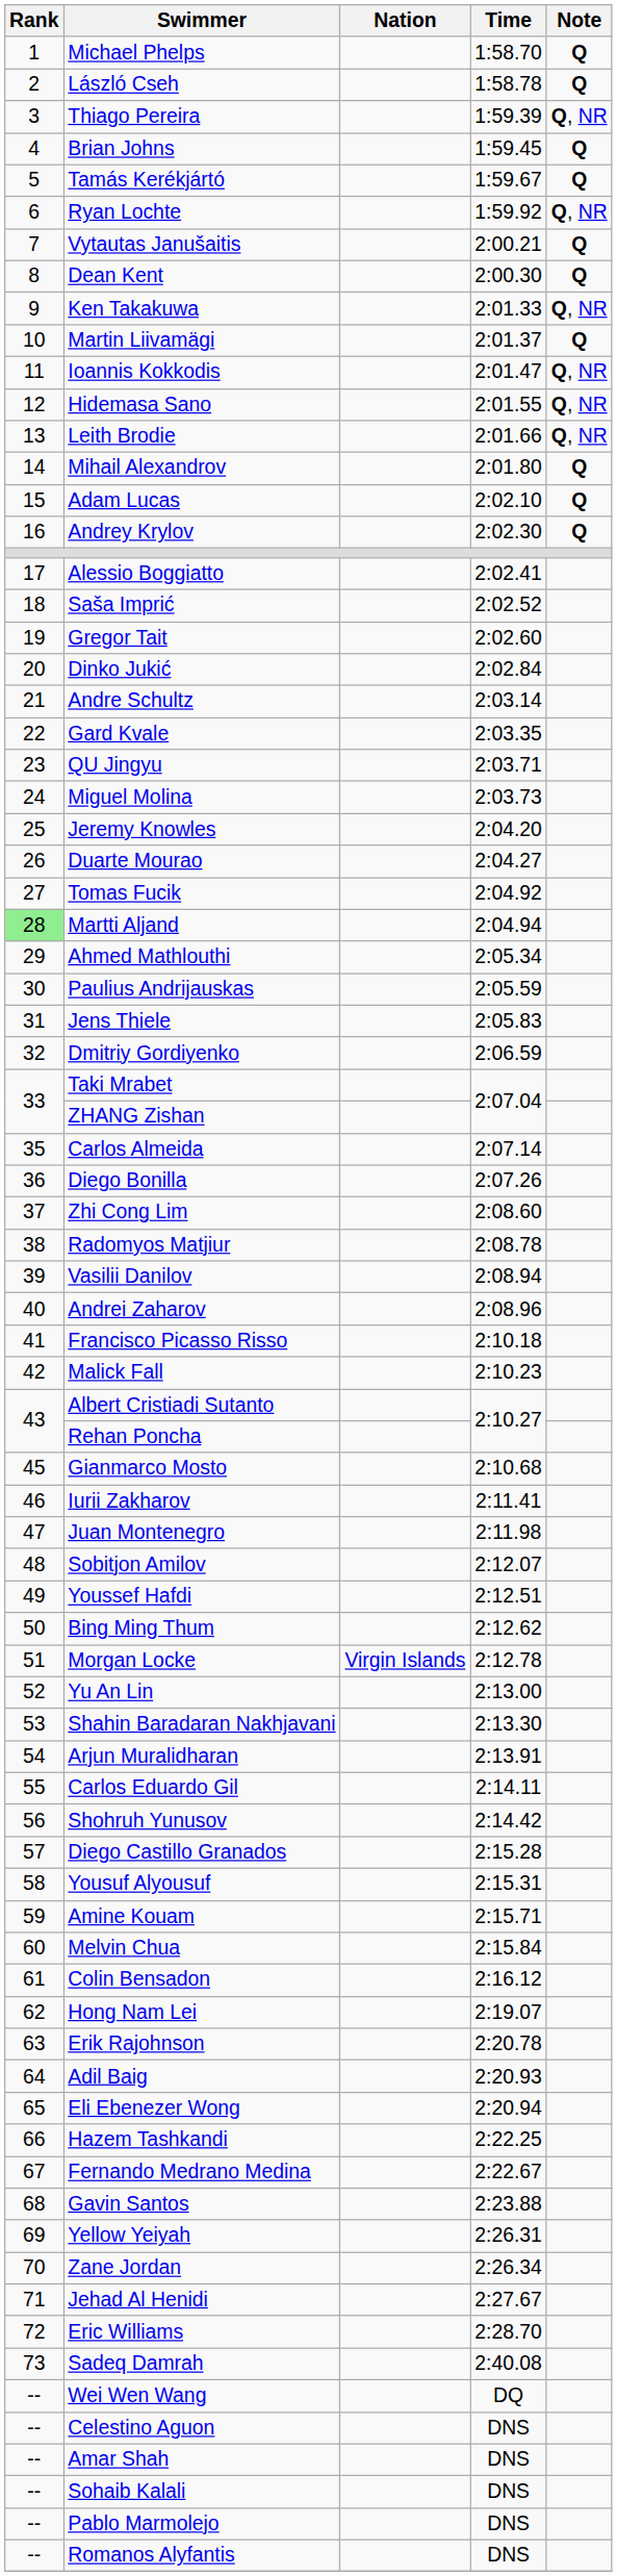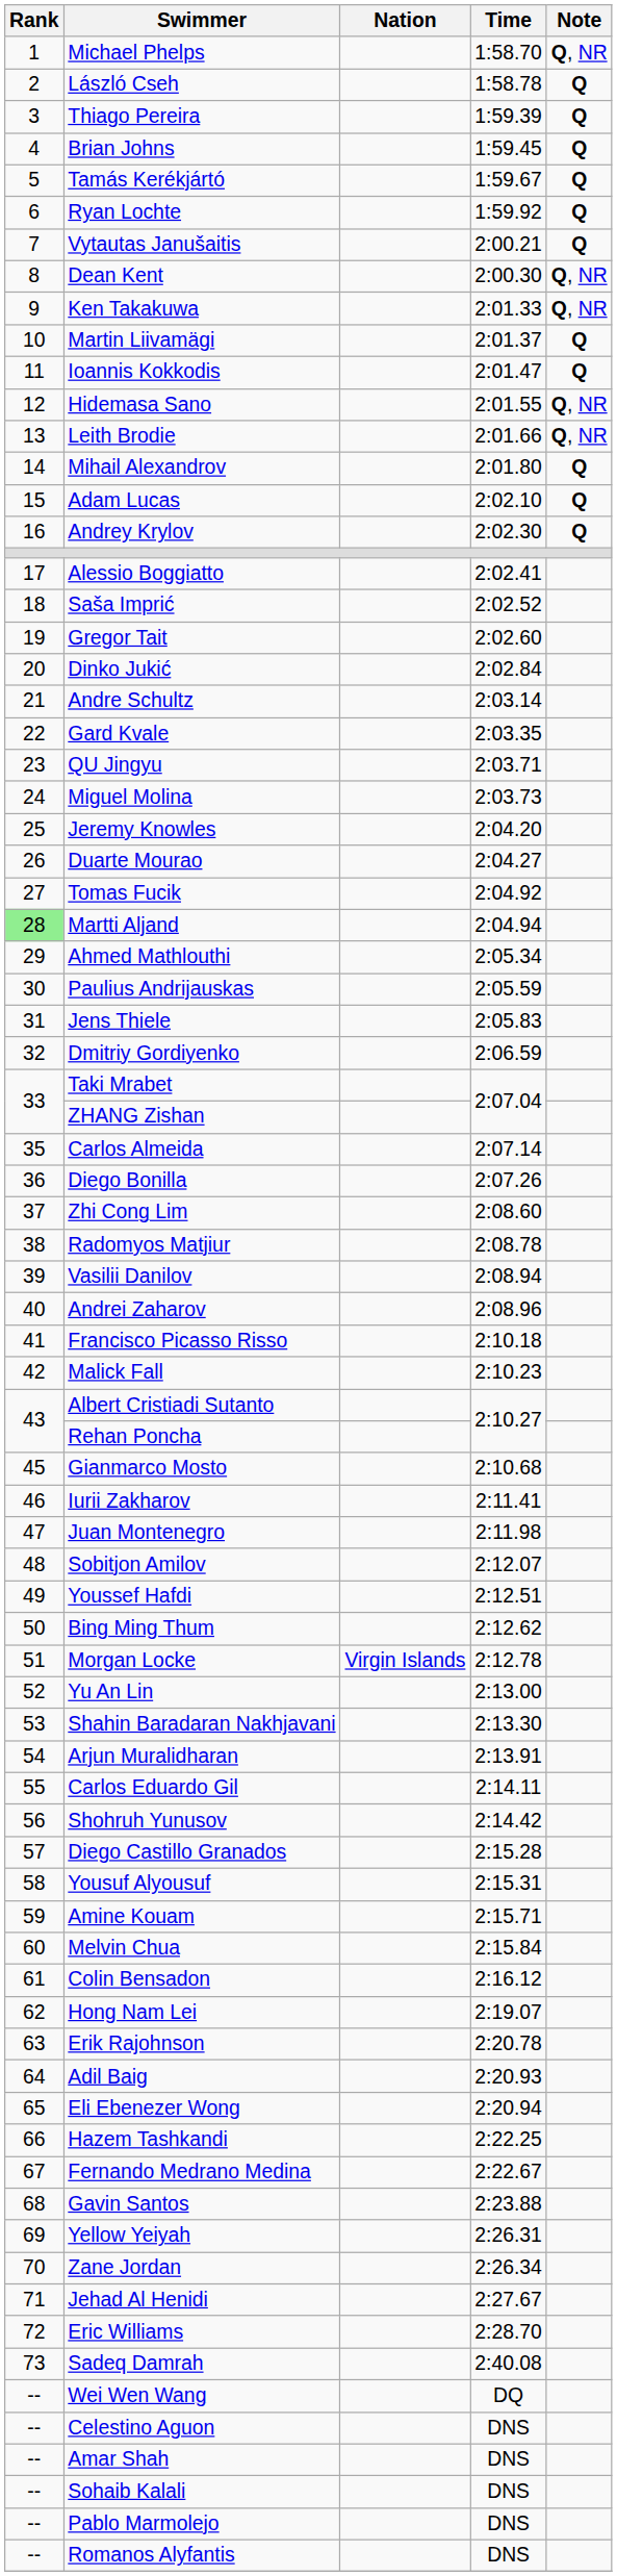 <table class="wikitable" style="text-align:center">
 <tr>
 <th>Rank</th>
 <th>Swimmer</th>
 <th>Nation</th>
 <th>Time</th>
 <th>Note</th>
 </tr>
 <tr>
 <td>1</td>
 <td align=left><a href='#'>Michael Phelps</a></td>
 <td align=left></td>
 <td>1:58.70</td>
-<td><strong>Q</strong></td>
+<td><strong>Q</strong>, <a href='#'>NR</a></td>
 </tr>
 <tr>
 <td>2</td>
 <td align=left><a href='#'>László Cseh</a></td>
 <td align=left></td>
 <td>1:58.78</td>
 <td><strong>Q</strong></td>
 </tr>
 <tr>
 <td>3</td>
 <td align=left><a href='#'>Thiago Pereira</a></td>
 <td align=left></td>
 <td>1:59.39</td>
-<td><strong>Q</strong>, <a href='#'>NR</a></td>
+<td><strong>Q</strong></td>
 </tr>
 <tr>
 <td>4</td>
 <td align=left><a href='#'>Brian Johns</a></td>
 <td align=left></td>
 <td>1:59.45</td>
 <td><strong>Q</strong></td>
 </tr>
 <tr>
 <td>5</td>
 <td align=left><a href='#'>Tamás Kerékjártó</a></td>
 <td align=left></td>
 <td>1:59.67</td>
 <td><strong>Q</strong></td>
 </tr>
 <tr>
 <td>6</td>
 <td align=left><a href='#'>Ryan Lochte</a></td>
 <td align=left></td>
 <td>1:59.92</td>
-<td><strong>Q</strong>, <a href='#'>NR</a></td>
+<td><strong>Q</strong></td>
 </tr>
 <tr>
 <td>7</td>
 <td align=left><a href='#'>Vytautas Janušaitis</a></td>
 <td align=left></td>
 <td>2:00.21</td>
 <td><strong>Q</strong></td>
 </tr>
 <tr>
 <td>8</td>
 <td align=left><a href='#'>Dean Kent</a></td>
 <td align=left></td>
 <td>2:00.30</td>
-<td><strong>Q</strong></td>
+<td><strong>Q</strong>, <a href='#'>NR</a></td>
 </tr>
 <tr>
 <td>9</td>
 <td align=left><a href='#'>Ken Takakuwa</a></td>
 <td align=left></td>
 <td>2:01.33</td>
 <td><strong>Q</strong>, <a href='#'>NR</a></td>
 </tr>
 <tr>
 <td>10</td>
 <td align=left><a href='#'>Martin Liivamägi</a></td>
 <td align=left></td>
 <td>2:01.37</td>
 <td><strong>Q</strong></td>
 </tr>
 <tr>
 <td>11</td>
 <td align=left><a href='#'>Ioannis Kokkodis</a></td>
 <td align=left></td>
 <td>2:01.47</td>
-<td><strong>Q</strong>, <a href='#'>NR</a></td>
+<td><strong>Q</strong></td>
 </tr>
 <tr>
 <td>12</td>
 <td align=left><a href='#'>Hidemasa Sano</a></td>
 <td align=left></td>
 <td>2:01.55</td>
 <td><strong>Q</strong>, <a href='#'>NR</a></td>
 </tr>
 <tr>
 <td>13</td>
 <td align=left><a href='#'>Leith Brodie</a></td>
 <td align=left></td>
 <td>2:01.66</td>
 <td><strong>Q</strong>, <a href='#'>NR</a></td>
 </tr>
 <tr>
 <td>14</td>
 <td align=left><a href='#'>Mihail Alexandrov</a></td>
 <td align=left></td>
 <td>2:01.80</td>
 <td><strong>Q</strong></td>
 </tr>
 <tr>
 <td>15</td>
 <td align=left><a href='#'>Adam Lucas</a></td>
 <td align=left></td>
 <td>2:02.10</td>
 <td><strong>Q</strong></td>
 </tr>
 <tr>
 <td>16</td>
 <td align=left><a href='#'>Andrey Krylov</a></td>
 <td align=left></td>
 <td>2:02.30</td>
 <td><strong>Q</strong></td>
 </tr>
 <tr bgcolor=#DDDDDD>
 <td colspan=5></td>
 </tr>
 <tr>
 <td>17</td>
 <td align=left><a href='#'>Alessio Boggiatto</a></td>
 <td align=left></td>
 <td>2:02.41</td>
 <td></td>
 </tr>
 <tr>
 <td>18</td>
 <td align=left><a href='#'>Saša Imprić</a></td>
 <td align=left></td>
 <td>2:02.52</td>
 <td></td>
 </tr>
 <tr>
 <td>19</td>
 <td align=left><a href='#'>Gregor Tait</a></td>
 <td align=left></td>
 <td>2:02.60</td>
 <td></td>
 </tr>
 <tr>
 <td>20</td>
 <td align=left><a href='#'>Dinko Jukić</a></td>
 <td align=left></td>
 <td>2:02.84</td>
 <td></td>
 </tr>
 <tr>
 <td>21</td>
 <td align=left><a href='#'>Andre Schultz</a></td>
 <td align=left></td>
 <td>2:03.14</td>
 <td></td>
 </tr>
 <tr>
 <td>22</td>
 <td align=left><a href='#'>Gard Kvale</a></td>
 <td align=left></td>
 <td>2:03.35</td>
 <td></td>
 </tr>
 <tr>
 <td>23</td>
 <td align=left><a href='#'>QU Jingyu</a></td>
 <td align=left></td>
 <td>2:03.71</td>
 <td></td>
 </tr>
 <tr>
 <td>24</td>
 <td align=left><a href='#'>Miguel Molina</a></td>
 <td align=left></td>
 <td>2:03.73</td>
 <td></td>
 </tr>
 <tr>
 <td>25</td>
 <td align=left><a href='#'>Jeremy Knowles</a></td>
 <td align=left></td>
 <td>2:04.20</td>
 <td></td>
 </tr>
 <tr>
 <td>26</td>
 <td align=left><a href='#'>Duarte Mourao</a></td>
 <td align=left></td>
 <td>2:04.27</td>
 <td></td>
 </tr>
 <tr>
 <td>27</td>
 <td align=left><a href='#'>Tomas Fucik</a></td>
 <td align=left></td>
 <td>2:04.92</td>
 <td></td>
 </tr>
 <tr>
 <td style="background: lightgreen;">28</td>
 <td align=left><a href='#'>Martti Aljand</a></td>
 <td align=left></td>
 <td>2:04.94</td>
 <td></td>
 </tr>
 <tr>
 <td>29</td>
 <td align=left><a href='#'>Ahmed Mathlouthi</a></td>
 <td align=left></td>
 <td>2:05.34</td>
 <td></td>
 </tr>
 <tr>
 <td>30</td>
 <td align=left><a href='#'>Paulius Andrijauskas</a></td>
 <td align=left></td>
 <td>2:05.59</td>
 <td></td>
 </tr>
 <tr>
 <td>31</td>
 <td align=left><a href='#'>Jens Thiele</a></td>
 <td align=left></td>
 <td>2:05.83</td>
 <td></td>
 </tr>
 <tr>
 <td>32</td>
 <td align=left><a href='#'>Dmitriy Gordiyenko</a></td>
 <td align=left></td>
 <td>2:06.59</td>
 <td></td>
 </tr>
 <tr>
 <td rowspan=2>33</td>
 <td align=left><a href='#'>Taki Mrabet</a></td>
 <td align=left></td>
 <td rowspan=2>2:07.04</td>
 <td></td>
 </tr>
 <tr>
 <td align=left><a href='#'>ZHANG Zishan</a></td>
 <td align=left></td>
 <td></td>
 </tr>
 <tr>
 <td>35</td>
 <td align=left><a href='#'>Carlos Almeida</a></td>
 <td align=left></td>
 <td>2:07.14</td>
 <td></td>
 </tr>
 <tr>
 <td>36</td>
 <td align=left><a href='#'>Diego Bonilla</a></td>
 <td align=left></td>
 <td>2:07.26</td>
 <td></td>
 </tr>
 <tr>
 <td>37</td>
 <td align=left><a href='#'>Zhi Cong Lim</a></td>
 <td align=left></td>
 <td>2:08.60</td>
 <td></td>
 </tr>
 <tr>
 <td>38</td>
 <td align=left><a href='#'>Radomyos Matjiur</a></td>
 <td align=left></td>
 <td>2:08.78</td>
 <td></td>
 </tr>
 <tr>
 <td>39</td>
 <td align=left><a href='#'>Vasilii Danilov</a></td>
 <td align=left></td>
 <td>2:08.94</td>
 <td></td>
 </tr>
 <tr>
 <td>40</td>
 <td align=left><a href='#'>Andrei Zaharov</a></td>
 <td align=left></td>
 <td>2:08.96</td>
 <td></td>
 </tr>
 <tr>
 <td>41</td>
 <td align=left><a href='#'>Francisco Picasso Risso</a></td>
 <td align=left></td>
 <td>2:10.18</td>
 <td></td>
 </tr>
 <tr>
 <td>42</td>
 <td align=left><a href='#'>Malick Fall</a></td>
 <td align=left></td>
 <td>2:10.23</td>
 <td></td>
 </tr>
 <tr>
 <td rowspan=2>43</td>
 <td align=left><a href='#'>Albert Cristiadi Sutanto</a></td>
 <td align=left></td>
 <td rowspan=2>2:10.27</td>
 <td></td>
 </tr>
 <tr>
 <td align=left><a href='#'>Rehan Poncha</a></td>
 <td align=left></td>
 <td></td>
 </tr>
 <tr>
 <td>45</td>
 <td align=left><a href='#'>Gianmarco Mosto</a></td>
 <td align=left></td>
 <td>2:10.68</td>
 <td></td>
 </tr>
 <tr>
 <td>46</td>
 <td align=left><a href='#'>Iurii Zakharov</a></td>
 <td align=left></td>
 <td>2:11.41</td>
 <td></td>
 </tr>
 <tr>
 <td>47</td>
 <td align=left><a href='#'>Juan Montenegro</a></td>
 <td align=left></td>
 <td>2:11.98</td>
 <td></td>
 </tr>
 <tr>
 <td>48</td>
 <td align=left><a href='#'>Sobitjon Amilov</a></td>
 <td align=left></td>
 <td>2:12.07</td>
 <td></td>
 </tr>
 <tr>
 <td>49</td>
 <td align=left><a href='#'>Youssef Hafdi</a></td>
 <td align=left></td>
 <td>2:12.51</td>
 <td></td>
 </tr>
 <tr>
 <td>50</td>
 <td align=left><a href='#'>Bing Ming Thum</a></td>
 <td align=left></td>
 <td>2:12.62</td>
 <td></td>
 </tr>
 <tr>
 <td>51</td>
 <td align=left><a href='#'>Morgan Locke</a></td>
 <td align=left> <a href='#'>Virgin Islands</a></td>
 <td>2:12.78</td>
 <td></td>
 </tr>
 <tr>
 <td>52</td>
 <td align=left><a href='#'>Yu An Lin</a></td>
 <td align=left></td>
 <td>2:13.00</td>
 <td></td>
 </tr>
 <tr>
 <td>53</td>
 <td align=left><a href='#'>Shahin Baradaran Nakhjavani</a></td>
 <td align=left></td>
 <td>2:13.30</td>
 <td></td>
 </tr>
 <tr>
 <td>54</td>
 <td align=left><a href='#'>Arjun Muralidharan</a></td>
 <td align=left></td>
 <td>2:13.91</td>
 <td></td>
 </tr>
 <tr>
 <td>55</td>
 <td align=left><a href='#'>Carlos Eduardo Gil</a></td>
 <td align=left></td>
 <td>2:14.11</td>
 <td></td>
 </tr>
 <tr>
 <td>56</td>
 <td align=left><a href='#'>Shohruh Yunusov</a></td>
 <td align=left></td>
 <td>2:14.42</td>
 <td></td>
 </tr>
 <tr>
 <td>57</td>
 <td align=left><a href='#'>Diego Castillo Granados</a></td>
 <td align=left></td>
 <td>2:15.28</td>
 <td></td>
 </tr>
 <tr>
 <td>58</td>
 <td align=left><a href='#'>Yousuf Alyousuf</a></td>
 <td align=left></td>
 <td>2:15.31</td>
 <td></td>
 </tr>
 <tr>
 <td>59</td>
 <td align=left><a href='#'>Amine Kouam</a></td>
 <td align=left></td>
 <td>2:15.71</td>
 <td></td>
 </tr>
 <tr>
 <td>60</td>
 <td align=left><a href='#'>Melvin Chua</a></td>
 <td align=left></td>
 <td>2:15.84</td>
 <td></td>
 </tr>
 <tr>
 <td>61</td>
 <td align=left><a href='#'>Colin Bensadon</a></td>
 <td align=left></td>
 <td>2:16.12</td>
 <td></td>
 </tr>
 <tr>
 <td>62</td>
 <td align=left><a href='#'>Hong Nam Lei</a></td>
 <td align=left></td>
 <td>2:19.07</td>
 <td></td>
 </tr>
 <tr>
 <td>63</td>
 <td align=left><a href='#'>Erik Rajohnson</a></td>
 <td align=left></td>
 <td>2:20.78</td>
 <td></td>
 </tr>
 <tr>
 <td>64</td>
 <td align=left><a href='#'>Adil Baig</a></td>
 <td align=left></td>
 <td>2:20.93</td>
 <td></td>
 </tr>
 <tr>
 <td>65</td>
 <td align=left><a href='#'>Eli Ebenezer Wong</a></td>
 <td align=left></td>
 <td>2:20.94</td>
 <td></td>
 </tr>
 <tr>
 <td>66</td>
 <td align=left><a href='#'>Hazem Tashkandi</a></td>
 <td align=left></td>
 <td>2:22.25</td>
 <td></td>
 </tr>
 <tr>
 <td>67</td>
 <td align=left><a href='#'>Fernando Medrano Medina</a></td>
 <td align=left></td>
 <td>2:22.67</td>
 <td></td>
 </tr>
 <tr>
 <td>68</td>
 <td align=left><a href='#'>Gavin Santos</a></td>
 <td align=left></td>
 <td>2:23.88</td>
 <td></td>
 </tr>
 <tr>
 <td>69</td>
 <td align=left><a href='#'>Yellow Yeiyah</a></td>
 <td align=left></td>
 <td>2:26.31</td>
 <td></td>
 </tr>
 <tr>
 <td>70</td>
 <td align=left><a href='#'>Zane Jordan</a></td>
 <td align=left></td>
 <td>2:26.34</td>
 <td></td>
 </tr>
 <tr>
 <td>71</td>
 <td align=left><a href='#'>Jehad Al Henidi</a></td>
 <td align=left></td>
 <td>2:27.67</td>
 <td></td>
 </tr>
 <tr>
 <td>72</td>
 <td align=left><a href='#'>Eric Williams</a></td>
 <td align=left></td>
 <td>2:28.70</td>
 <td></td>
 </tr>
 <tr>
 <td>73</td>
 <td align=left><a href='#'>Sadeq Damrah</a></td>
 <td align=left></td>
 <td>2:40.08</td>
 <td></td>
 </tr>
 <tr>
 <td>--</td>
 <td align=left><a href='#'>Wei Wen Wang</a></td>
 <td align=left></td>
 <td>DQ</td>
 <td></td>
 </tr>
 <tr>
 <td>--</td>
 <td align=left><a href='#'>Celestino Aguon</a></td>
 <td align=left></td>
 <td>DNS</td>
 <td></td>
 </tr>
 <tr>
 <td>--</td>
 <td align=left><a href='#'>Amar Shah</a></td>
 <td align=left></td>
 <td>DNS</td>
 <td></td>
 </tr>
 <tr>
 <td>--</td>
 <td align=left><a href='#'>Sohaib Kalali</a></td>
 <td align=left></td>
 <td>DNS</td>
 <td></td>
 </tr>
 <tr>
 <td>--</td>
 <td align=left><a href='#'>Pablo Marmolejo</a></td>
 <td align=left></td>
 <td>DNS</td>
 <td></td>
 </tr>
 <tr>
 <td>--</td>
 <td align=left><a href='#'>Romanos Alyfantis</a></td>
 <td align=left></td>
 <td>DNS</td>
 <td></td>
 </tr>
 <tr>
 </tr>
 </table>
